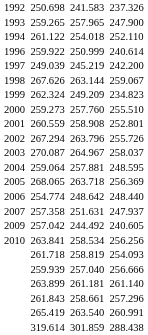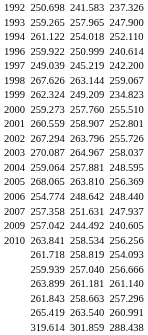 <table>
 <tr>
 <td>1992</td>
 <td></td>
 <td>250.698</td>
 <td></td>
 <td>241.583</td>
 <td></td>
 <td>237.326</td>
 </tr>
 <tr>
 <td>1993</td>
 <td></td>
 <td>259.265</td>
 <td></td>
 <td>257.965</td>
 <td></td>
 <td>247.900</td>
 </tr>
 <tr>
 <td>1994</td>
 <td></td>
 <td>261.122</td>
 <td></td>
 <td>254.018</td>
 <td></td>
 <td>252.110</td>
 </tr>
 <tr>
 <td>1996</td>
 <td></td>
 <td>259.922</td>
 <td></td>
 <td>250.999</td>
 <td></td>
 <td>240.614</td>
 </tr>
 <tr>
 <td>1997</td>
 <td></td>
 <td>249.039</td>
 <td></td>
 <td>245.219</td>
 <td></td>
 <td>242.200</td>
 </tr>
 <tr>
 <td>1998</td>
 <td></td>
 <td>267.626</td>
 <td></td>
 <td>263.144</td>
 <td></td>
 <td>259.067</td>
 </tr>
 <tr>
 <td>1999</td>
 <td></td>
 <td>262.324</td>
 <td></td>
 <td>249.209</td>
 <td></td>
 <td>234.823</td>
 </tr>
 <tr>
 <td>2000</td>
 <td></td>
 <td>259.273</td>
 <td></td>
 <td>257.760</td>
 <td></td>
 <td>255.510</td>
 </tr>
 <tr>
 <td>2001</td>
 <td></td>
 <td>260.559</td>
 <td></td>
-<td>258.908</td>
+<td>258.907</td>
 <td></td>
 <td>252.801</td>
 </tr>
 <tr>
 <td>2002</td>
 <td></td>
 <td>267.294</td>
 <td></td>
 <td>263.796</td>
 <td></td>
 <td>255.726</td>
 </tr>
 <tr>
 <td>2003</td>
 <td></td>
 <td>270.087</td>
 <td></td>
 <td>264.967</td>
 <td></td>
 <td>258.037</td>
 </tr>
 <tr>
 <td>2004</td>
 <td></td>
 <td>259.064</td>
 <td></td>
 <td>257.881</td>
 <td></td>
 <td>248.595</td>
 </tr>
 <tr>
 <td>2005</td>
 <td></td>
 <td>268.065</td>
 <td></td>
-<td>263.718</td>
+<td>263.810</td>
 <td></td>
 <td>256.369</td>
 </tr>
 <tr>
 <td>2006</td>
 <td></td>
 <td>254.774</td>
 <td></td>
 <td>248.642</td>
 <td></td>
 <td>248.440</td>
 </tr>
 <tr>
 <td>2007</td>
 <td></td>
 <td>257.358</td>
 <td></td>
 <td>251.631</td>
 <td></td>
 <td>247.937</td>
 </tr>
 <tr>
 <td>2009</td>
 <td></td>
 <td>257.042</td>
 <td></td>
 <td>244.492</td>
 <td></td>
 <td>240.605</td>
 </tr>
 <tr>
 <td>2010</td>
 <td></td>
 <td>263.841</td>
 <td></td>
 <td>258.534</td>
 <td></td>
 <td>256.256</td>
 </tr>
 <tr>
 <td></td>
 <td></td>
 <td>261.718</td>
 <td></td>
 <td>258.819</td>
 <td></td>
 <td>254.093</td>
 </tr>
 <tr>
 <td></td>
 <td></td>
 <td>259.939</td>
 <td></td>
 <td>257.040</td>
 <td></td>
 <td>256.666</td>
 </tr>
 <tr>
 <td></td>
 <td></td>
 <td>263.899</td>
 <td></td>
 <td>261.181</td>
 <td></td>
 <td>261.140</td>
 </tr>
 <tr>
 <td></td>
 <td></td>
 <td>261.843</td>
 <td></td>
-<td>258.661</td>
+<td>258.663</td>
 <td></td>
 <td>257.296</td>
 </tr>
 <tr>
 <td></td>
 <td></td>
 <td>265.419</td>
 <td></td>
 <td>263.540</td>
 <td></td>
 <td>260.991</td>
 </tr>
 <tr>
 <td></td>
 <td></td>
 <td>319.614</td>
 <td></td>
 <td>301.859</td>
 <td></td>
 <td>288.438</td>
 </tr>
 <tr>
 </tr>
 </table>
